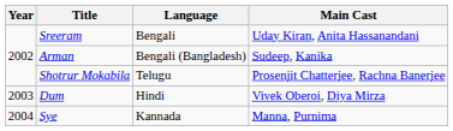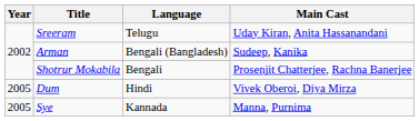 <table class="wikitable">
 <tr>
 <th>Year</th>
 <th>Title</th>
 <th>Language</th>
 <th>Main Cast</th>
 </tr>
 <tr>
 <td rowspan="3">2002</td>
 <td><em><a href='#'>Sreeram</a></em></td>
-<td>Bengali</td>
+<td>Telugu</td>
 <td><a href='#'>Uday Kiran</a>, <a href='#'>Anita Hassanandani</a></td>
 </tr>
 <tr>
 <td><em><a href='#'>Arman</a></em></td>
 <td>Bengali (Bangladesh)</td>
 <td><a href='#'>Sudeep</a>, <a href='#'>Kanika</a></td>
 </tr>
 <tr>
 <td><em><a href='#'>Shotrur Mokabila</a></em></td>
-<td>Telugu</td>
+<td>Bengali</td>
 <td><a href='#'>Prosenjit Chatterjee</a>, <a href='#'>Rachna Banerjee</a></td>
 </tr>
 <tr>
-<td>2003</td>
+<td>2005</td>
 <td><em><a href='#'>Dum</a></em></td>
 <td>Hindi</td>
 <td><a href='#'>Vivek Oberoi</a>, <a href='#'>Diya Mirza</a></td>
 </tr>
 <tr>
-<td>2004</td>
+<td>2005</td>
 <td><em><a href='#'>Sye</a></em></td>
 <td>Kannada</td>
 <td><a href='#'>Manna</a>, <a href='#'>Purnima</a></td>
 </tr>
 </table>
